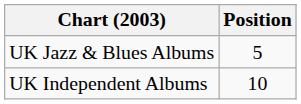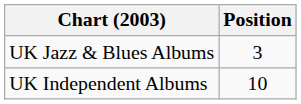 <table class="wikitable">
 <tr>
 <th>Chart (2003)</th>
 <th>Position</th>
 </tr>
 <tr>
 <td>UK Jazz & Blues Albums</td>
-<td align="center">5</td>
+<td align="center">3</td>
 </tr>
 <tr>
 <td>UK Independent Albums</td>
 <td align="center">10</td>
 </tr>
 </table>
